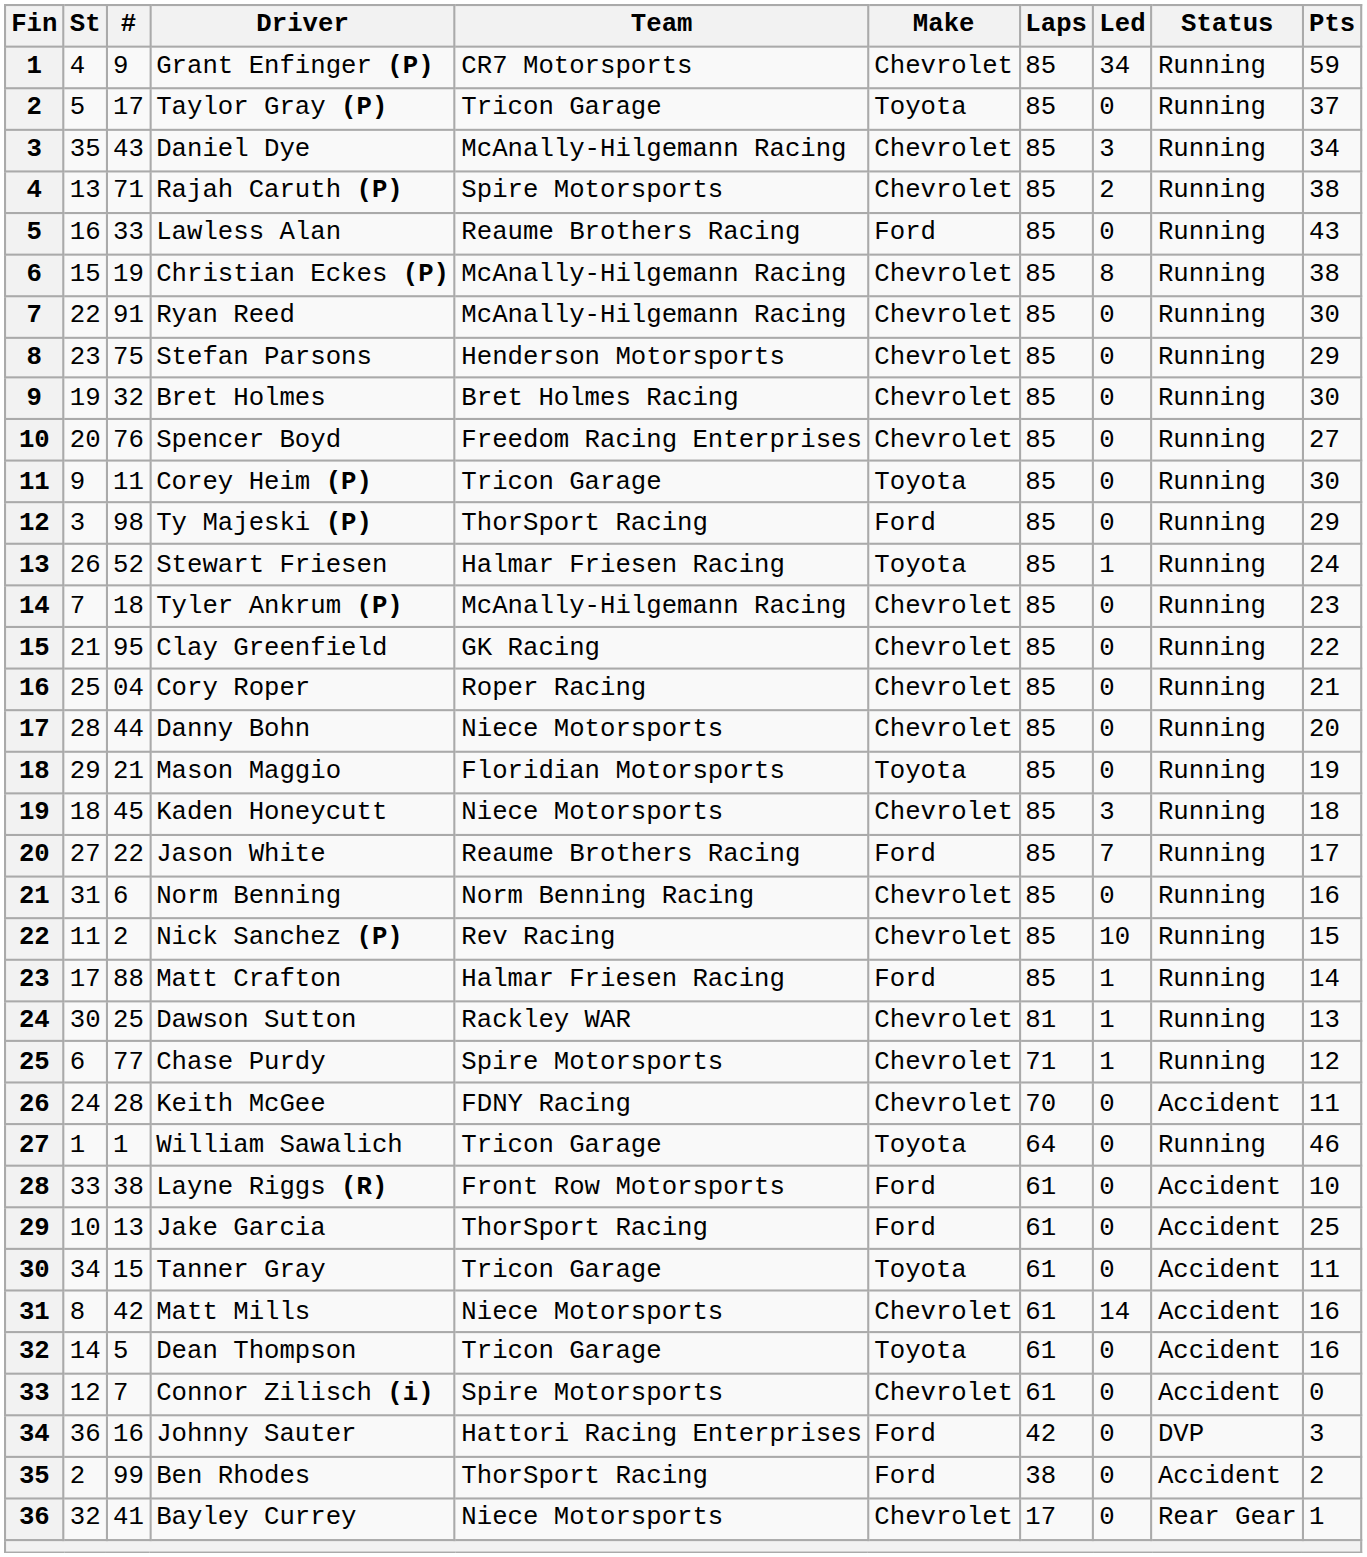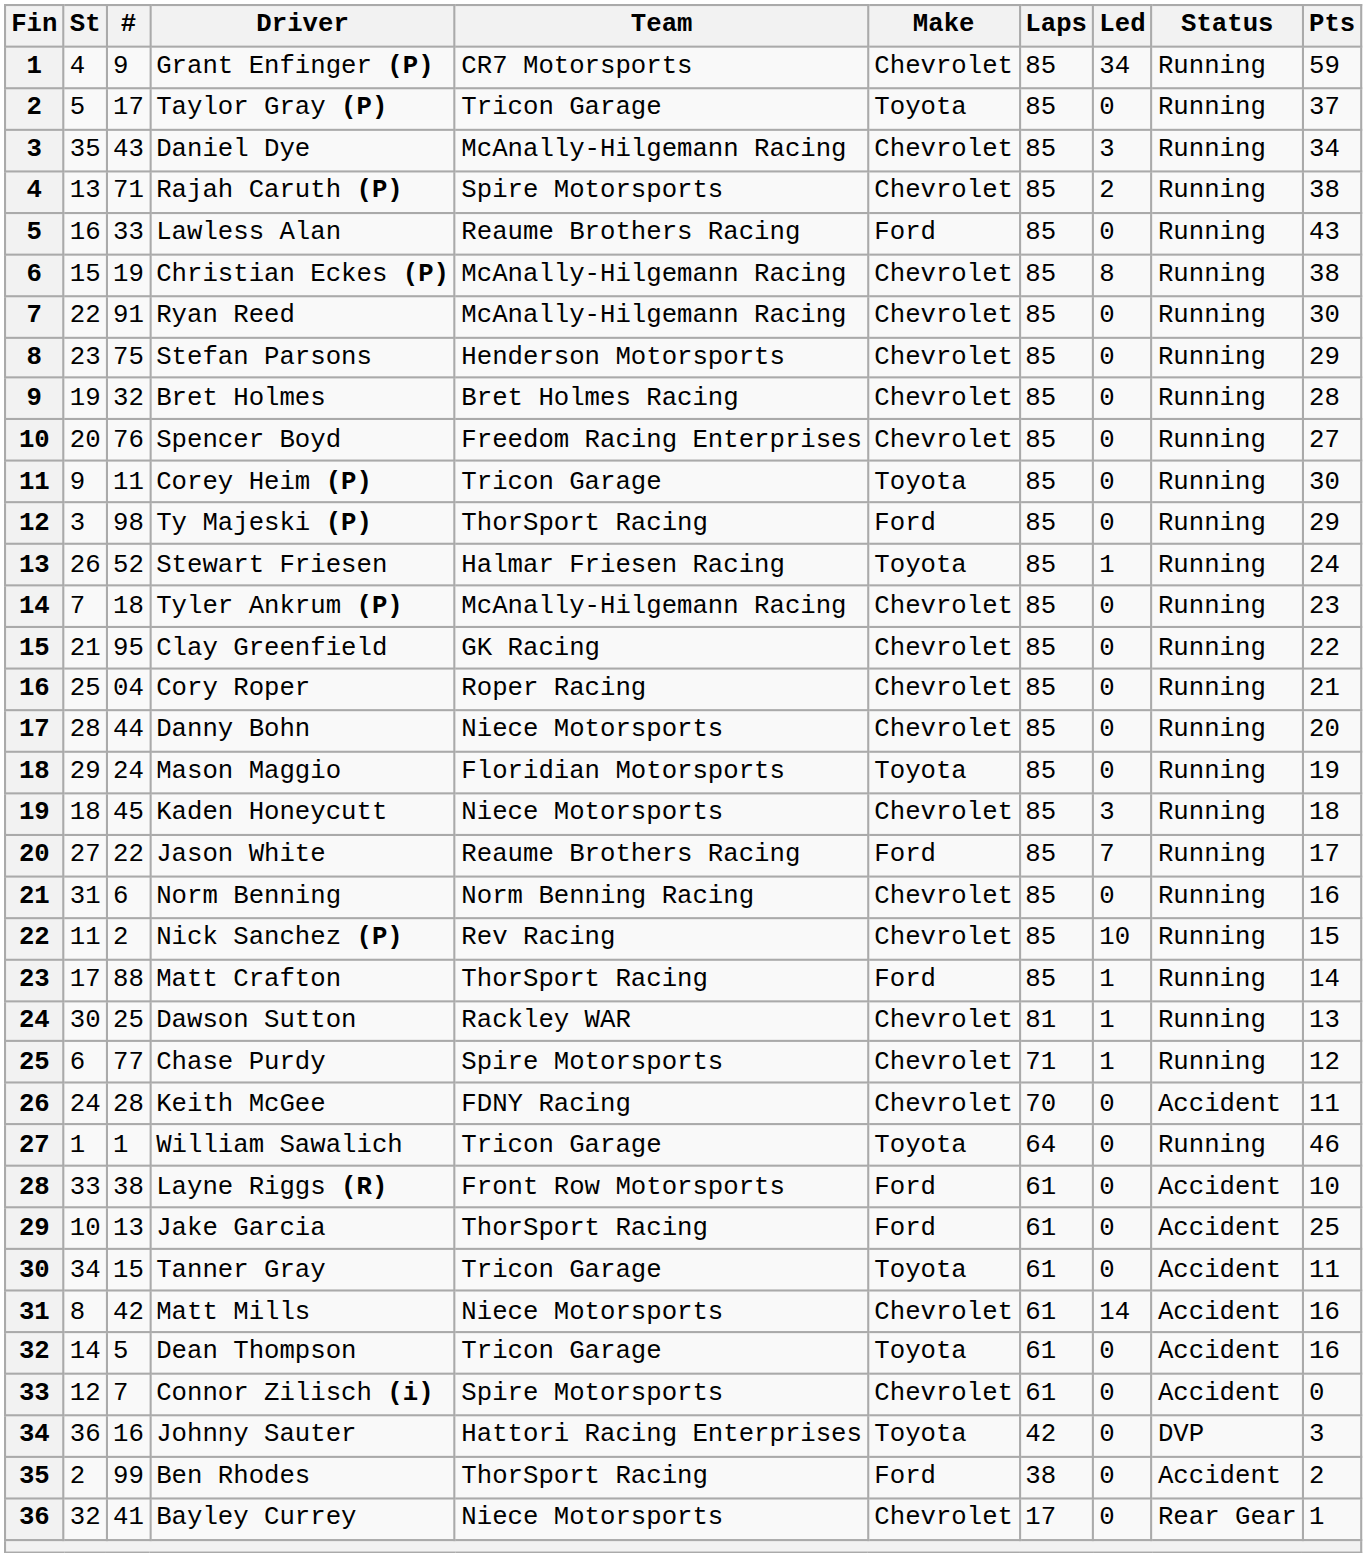 <table class="wikitable" style="font-size:95%">
 <tr>
 <th>Fin</th>
 <th>St</th>
 <th>#</th>
 <th>Driver</th>
 <th>Team</th>
 <th>Make</th>
 <th>Laps</th>
 <th>Led</th>
 <th>Status</th>
 <th>Pts</th>
 </tr>
 <tr>
 <th>1</th>
 <td>4</td>
 <td>9</td>
 <td>Grant Enfinger <strong>(P)</strong></td>
 <td>CR7 Motorsports</td>
 <td>Chevrolet</td>
 <td>85</td>
 <td>34</td>
 <td>Running</td>
 <td>59</td>
 </tr>
 <tr>
 <th>2</th>
 <td>5</td>
 <td>17</td>
 <td>Taylor Gray <strong>(P)</strong></td>
 <td>Tricon Garage</td>
 <td>Toyota</td>
 <td>85</td>
 <td>0</td>
 <td>Running</td>
 <td>37</td>
 </tr>
 <tr>
 <th>3</th>
 <td>35</td>
 <td>43</td>
 <td>Daniel Dye</td>
 <td>McAnally-Hilgemann Racing</td>
 <td>Chevrolet</td>
 <td>85</td>
 <td>3</td>
 <td>Running</td>
 <td>34</td>
 </tr>
 <tr>
 <th>4</th>
 <td>13</td>
 <td>71</td>
 <td>Rajah Caruth <strong>(P)</strong></td>
 <td>Spire Motorsports</td>
 <td>Chevrolet</td>
 <td>85</td>
 <td>2</td>
 <td>Running</td>
 <td>38</td>
 </tr>
 <tr>
 <th>5</th>
 <td>16</td>
 <td>33</td>
 <td>Lawless Alan</td>
 <td>Reaume Brothers Racing</td>
 <td>Ford</td>
 <td>85</td>
 <td>0</td>
 <td>Running</td>
 <td>43</td>
 </tr>
 <tr>
 <th>6</th>
 <td>15</td>
 <td>19</td>
 <td>Christian Eckes <strong>(P)</strong></td>
 <td>McAnally-Hilgemann Racing</td>
 <td>Chevrolet</td>
 <td>85</td>
 <td>8</td>
 <td>Running</td>
 <td>38</td>
 </tr>
 <tr>
 <th>7</th>
 <td>22</td>
 <td>91</td>
 <td>Ryan Reed</td>
 <td>McAnally-Hilgemann Racing</td>
 <td>Chevrolet</td>
 <td>85</td>
 <td>0</td>
 <td>Running</td>
 <td>30</td>
 </tr>
 <tr>
 <th>8</th>
 <td>23</td>
 <td>75</td>
 <td>Stefan Parsons</td>
 <td>Henderson Motorsports</td>
 <td>Chevrolet</td>
 <td>85</td>
 <td>0</td>
 <td>Running</td>
 <td>29</td>
 </tr>
 <tr>
 <th>9</th>
 <td>19</td>
 <td>32</td>
 <td>Bret Holmes</td>
 <td>Bret Holmes Racing</td>
 <td>Chevrolet</td>
 <td>85</td>
 <td>0</td>
 <td>Running</td>
-<td>30</td>
+<td>28</td>
 </tr>
 <tr>
 <th>10</th>
 <td>20</td>
 <td>76</td>
 <td>Spencer Boyd</td>
 <td>Freedom Racing Enterprises</td>
 <td>Chevrolet</td>
 <td>85</td>
 <td>0</td>
 <td>Running</td>
 <td>27</td>
 </tr>
 <tr>
 <th>11</th>
 <td>9</td>
 <td>11</td>
 <td>Corey Heim <strong>(P)</strong></td>
 <td>Tricon Garage</td>
 <td>Toyota</td>
 <td>85</td>
 <td>0</td>
 <td>Running</td>
 <td>30</td>
 </tr>
 <tr>
 <th>12</th>
 <td>3</td>
 <td>98</td>
 <td>Ty Majeski <strong>(P)</strong></td>
 <td>ThorSport Racing</td>
 <td>Ford</td>
 <td>85</td>
 <td>0</td>
 <td>Running</td>
 <td>29</td>
 </tr>
 <tr>
 <th>13</th>
 <td>26</td>
 <td>52</td>
 <td>Stewart Friesen</td>
 <td>Halmar Friesen Racing</td>
 <td>Toyota</td>
 <td>85</td>
 <td>1</td>
 <td>Running</td>
 <td>24</td>
 </tr>
 <tr>
 <th>14</th>
 <td>7</td>
 <td>18</td>
 <td>Tyler Ankrum <strong>(P)</strong></td>
 <td>McAnally-Hilgemann Racing</td>
 <td>Chevrolet</td>
 <td>85</td>
 <td>0</td>
 <td>Running</td>
 <td>23</td>
 </tr>
 <tr>
 <th>15</th>
 <td>21</td>
 <td>95</td>
 <td>Clay Greenfield</td>
 <td>GK Racing</td>
 <td>Chevrolet</td>
 <td>85</td>
 <td>0</td>
 <td>Running</td>
 <td>22</td>
 </tr>
 <tr>
 <th>16</th>
 <td>25</td>
 <td>04</td>
 <td>Cory Roper</td>
 <td>Roper Racing</td>
 <td>Chevrolet</td>
 <td>85</td>
 <td>0</td>
 <td>Running</td>
 <td>21</td>
 </tr>
 <tr>
 <th>17</th>
 <td>28</td>
 <td>44</td>
 <td>Danny Bohn</td>
 <td>Niece Motorsports</td>
 <td>Chevrolet</td>
 <td>85</td>
 <td>0</td>
 <td>Running</td>
 <td>20</td>
 </tr>
 <tr>
 <th>18</th>
 <td>29</td>
-<td>21</td>
+<td>24</td>
 <td>Mason Maggio</td>
 <td>Floridian Motorsports</td>
 <td>Toyota</td>
 <td>85</td>
 <td>0</td>
 <td>Running</td>
 <td>19</td>
 </tr>
 <tr>
 <th>19</th>
 <td>18</td>
 <td>45</td>
 <td>Kaden Honeycutt</td>
 <td>Niece Motorsports</td>
 <td>Chevrolet</td>
 <td>85</td>
 <td>3</td>
 <td>Running</td>
 <td>18</td>
 </tr>
 <tr>
 <th>20</th>
 <td>27</td>
 <td>22</td>
 <td>Jason White</td>
 <td>Reaume Brothers Racing</td>
 <td>Ford</td>
 <td>85</td>
 <td>7</td>
 <td>Running</td>
 <td>17</td>
 </tr>
 <tr>
 <th>21</th>
 <td>31</td>
 <td>6</td>
 <td>Norm Benning</td>
 <td>Norm Benning Racing</td>
 <td>Chevrolet</td>
 <td>85</td>
 <td>0</td>
 <td>Running</td>
 <td>16</td>
 </tr>
 <tr>
 <th>22</th>
 <td>11</td>
 <td>2</td>
 <td>Nick Sanchez <strong>(P)</strong></td>
 <td>Rev Racing</td>
 <td>Chevrolet</td>
 <td>85</td>
 <td>10</td>
 <td>Running</td>
 <td>15</td>
 </tr>
 <tr>
 <th>23</th>
 <td>17</td>
 <td>88</td>
 <td>Matt Crafton</td>
-<td>Halmar Friesen Racing</td>
+<td>ThorSport Racing</td>
 <td>Ford</td>
 <td>85</td>
 <td>1</td>
 <td>Running</td>
 <td>14</td>
 </tr>
 <tr>
 <th>24</th>
 <td>30</td>
 <td>25</td>
 <td>Dawson Sutton</td>
 <td>Rackley WAR</td>
 <td>Chevrolet</td>
 <td>81</td>
 <td>1</td>
 <td>Running</td>
 <td>13</td>
 </tr>
 <tr>
 <th>25</th>
 <td>6</td>
 <td>77</td>
 <td>Chase Purdy</td>
 <td>Spire Motorsports</td>
 <td>Chevrolet</td>
 <td>71</td>
 <td>1</td>
 <td>Running</td>
 <td>12</td>
 </tr>
 <tr>
 <th>26</th>
 <td>24</td>
 <td>28</td>
 <td>Keith McGee</td>
 <td>FDNY Racing</td>
 <td>Chevrolet</td>
 <td>70</td>
 <td>0</td>
 <td>Accident</td>
 <td>11</td>
 </tr>
 <tr>
 <th>27</th>
 <td>1</td>
 <td>1</td>
 <td>William Sawalich</td>
 <td>Tricon Garage</td>
 <td>Toyota</td>
 <td>64</td>
 <td>0</td>
 <td>Running</td>
 <td>46</td>
 </tr>
 <tr>
 <th>28</th>
 <td>33</td>
 <td>38</td>
 <td>Layne Riggs <strong>(R)</strong></td>
 <td>Front Row Motorsports</td>
 <td>Ford</td>
 <td>61</td>
 <td>0</td>
 <td>Accident</td>
 <td>10</td>
 </tr>
 <tr>
 <th>29</th>
 <td>10</td>
 <td>13</td>
 <td>Jake Garcia</td>
 <td>ThorSport Racing</td>
 <td>Ford</td>
 <td>61</td>
 <td>0</td>
 <td>Accident</td>
 <td>25</td>
 </tr>
 <tr>
 <th>30</th>
 <td>34</td>
 <td>15</td>
 <td>Tanner Gray</td>
 <td>Tricon Garage</td>
 <td>Toyota</td>
 <td>61</td>
 <td>0</td>
 <td>Accident</td>
 <td>11</td>
 </tr>
 <tr>
 <th>31</th>
 <td>8</td>
 <td>42</td>
 <td>Matt Mills</td>
 <td>Niece Motorsports</td>
 <td>Chevrolet</td>
 <td>61</td>
 <td>14</td>
 <td>Accident</td>
 <td>16</td>
 </tr>
 <tr>
 <th>32</th>
 <td>14</td>
 <td>5</td>
 <td>Dean Thompson</td>
 <td>Tricon Garage</td>
 <td>Toyota</td>
 <td>61</td>
 <td>0</td>
 <td>Accident</td>
 <td>16</td>
 </tr>
 <tr>
 <th>33</th>
 <td>12</td>
 <td>7</td>
 <td>Connor Zilisch <strong>(i)</strong></td>
 <td>Spire Motorsports</td>
 <td>Chevrolet</td>
 <td>61</td>
 <td>0</td>
 <td>Accident</td>
 <td>0</td>
 </tr>
 <tr>
 <th>34</th>
 <td>36</td>
 <td>16</td>
 <td>Johnny Sauter</td>
 <td>Hattori Racing Enterprises</td>
-<td>Ford</td>
+<td>Toyota</td>
 <td>42</td>
 <td>0</td>
 <td>DVP</td>
 <td>3</td>
 </tr>
 <tr>
 <th>35</th>
 <td>2</td>
 <td>99</td>
 <td>Ben Rhodes</td>
 <td>ThorSport Racing</td>
 <td>Ford</td>
 <td>38</td>
 <td>0</td>
 <td>Accident</td>
 <td>2</td>
 </tr>
 <tr>
 <th>36</th>
 <td>32</td>
 <td>41</td>
 <td>Bayley Currey</td>
 <td>Niece Motorsports</td>
 <td>Chevrolet</td>
 <td>17</td>
 <td>0</td>
 <td>Rear Gear</td>
 <td>1</td>
 </tr>
 <tr>
 <th colspan="10"></th>
 </tr>
 </table>
